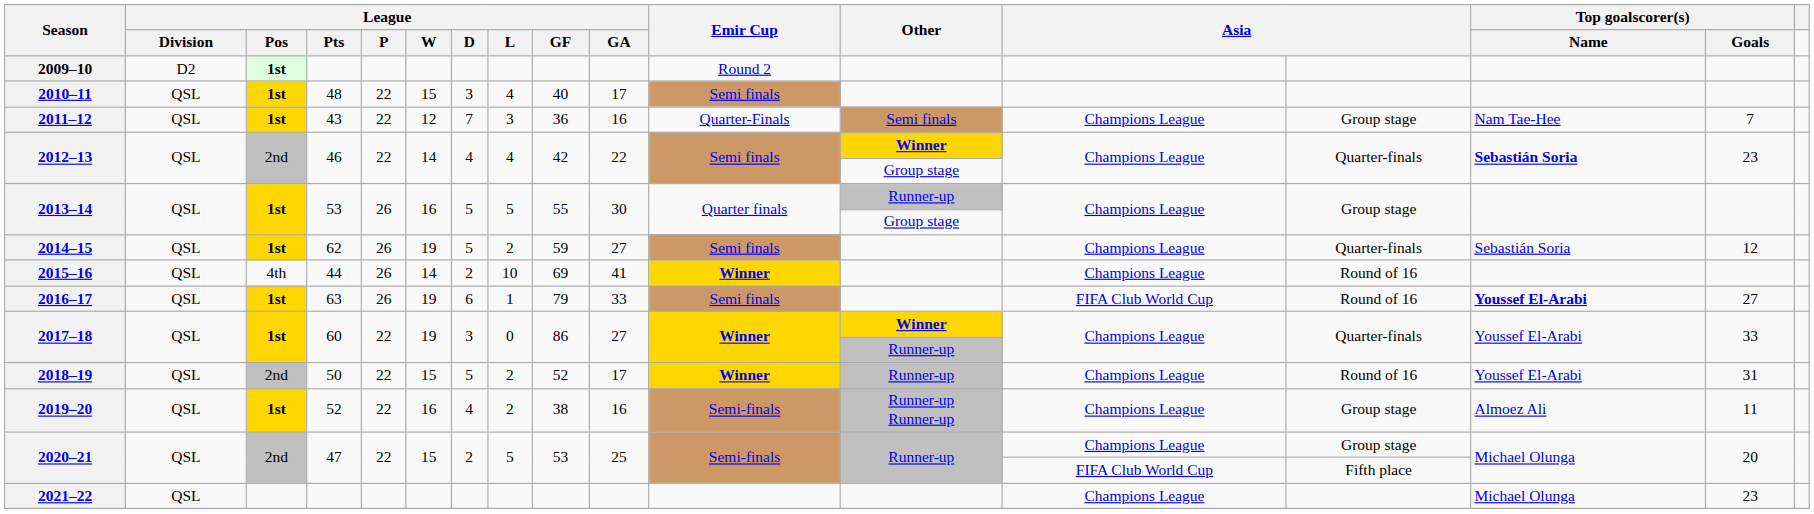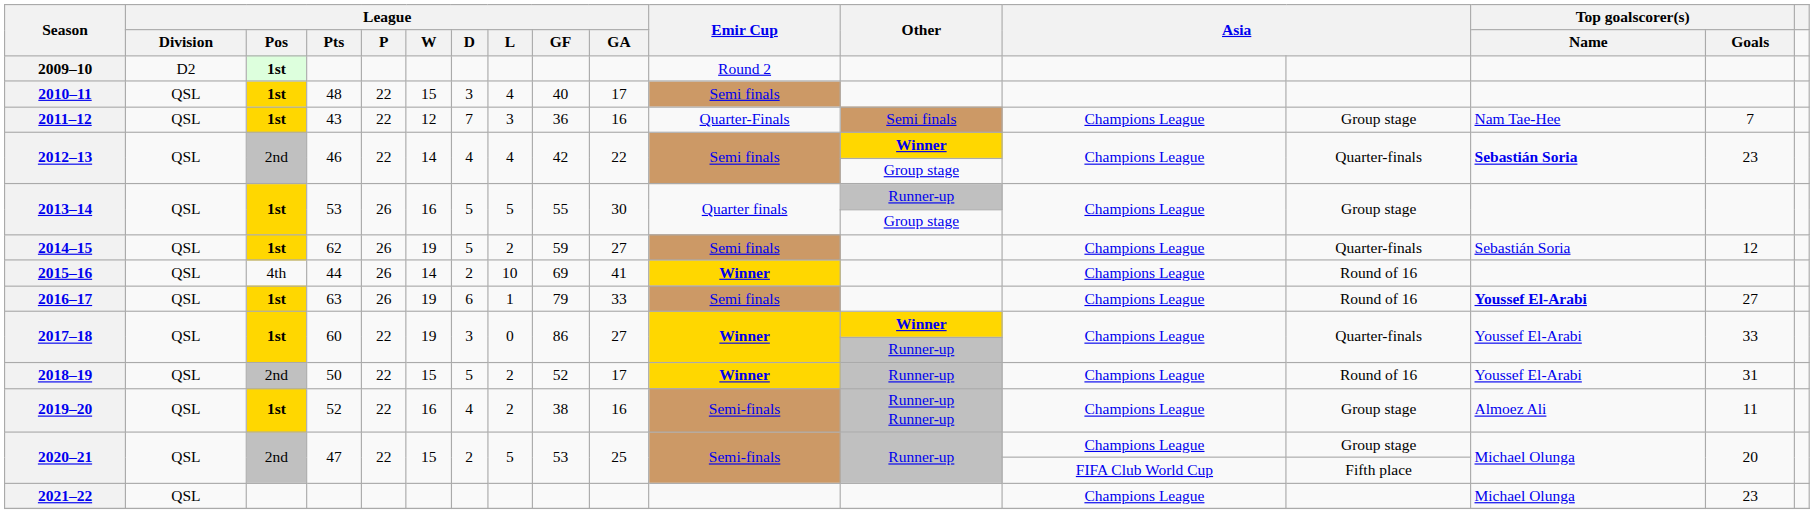 <table class="wikitable" style="text-align:center; font-size:85%;width:100%; text-align:center">
 <tr>
 <th rowspan=2>Season</th>
 <th colspan=9>League</th>
 <th rowspan=2><a href='#'>Emir Cup</a></th>
 <th rowspan=2>Other</th>
 <th rowspan=2 colspan=2><a href='#'>Asia</a></th>
 <th colspan=2>Top goalscorer(s)</th>
 <th colspan=2></th>
 </tr>
 <tr>
 <th>Division</th>
 <th>Pos</th>
 <th>Pts</th>
 <th>P</th>
 <th>W</th>
 <th>D</th>
 <th>L</th>
 <th>GF</th>
 <th>GA</th>
 <th>Name</th>
 <th>Goals</th>
 </tr>
 <tr>
 <th>2009–10</th>
 <td>D2</td>
 <td bgcolor="#DDFFDD"><strong>1st</strong></td>
 <td></td>
 <td></td>
 <td></td>
 <td></td>
 <td></td>
 <td></td>
 <td></td>
 <td><a href='#'>Round 2</a></td>
 <td></td>
 <td></td>
 <td></td>
 <td align=left></td>
 <td></td>
 <td></td>
 </tr>
 <tr>
 <th><a href='#'>2010–11</a></th>
 <td>QSL</td>
 <td bgcolor=gold><strong>1st</strong></td>
 <td>48</td>
 <td>22</td>
 <td>15</td>
 <td>3</td>
 <td>4</td>
 <td>40</td>
 <td>17</td>
 <td bgcolor=#cc9966><a href='#'>Semi finals</a></td>
 <td></td>
 <td></td>
 <td></td>
 <td align=left></td>
 <td></td>
 <td></td>
 </tr>
 <tr>
 <th><a href='#'>2011–12</a></th>
 <td>QSL</td>
 <td bgcolor=gold><strong>1st</strong></td>
 <td>43</td>
 <td>22</td>
 <td>12</td>
 <td>7</td>
 <td>3</td>
 <td>36</td>
 <td>16</td>
 <td><a href='#'>Quarter-Finals</a></td>
 <td bgcolor=#cc9966><a href='#'>Semi finals</a></td>
 <td><a href='#'>Champions League</a></td>
 <td>Group stage</td>
 <td align=left><a href='#'>Nam Tae-Hee</a></td>
 <td>7</td>
 <td></td>
 </tr>
 <tr>
 <th rowspan="2"><a href='#'>2012–13</a></th>
 <td rowspan="2">QSL</td>
 <td rowspan="2" bgcolor=silver>2nd</td>
 <td rowspan="2">46</td>
 <td rowspan="2">22</td>
 <td rowspan="2">14</td>
 <td rowspan="2">4</td>
 <td rowspan="2">4</td>
 <td rowspan="2">42</td>
 <td rowspan="2">22</td>
 <td rowspan="2" bgcolor=#cc9966><a href='#'>Semi finals</a></td>
 <td bgcolor=gold><a href='#'><strong>Winner</strong></a></td>
 <td rowspan="2"><a href='#'>Champions League</a></td>
 <td rowspan="2">Quarter-finals</td>
 <td rowspan="2" align=left><strong><a href='#'>Sebastián Soria</a></strong></td>
 <td rowspan="2">23</td>
 <td rowspan="2"></td>
 </tr>
 <tr>
 <td><a href='#'>Group stage</a></td>
 </tr>
 <tr>
 <th rowspan="2"><a href='#'>2013–14</a></th>
 <td rowspan="2">QSL</td>
 <td rowspan="2" bgcolor=gold><strong>1st</strong></td>
 <td rowspan="2">53</td>
 <td rowspan="2">26</td>
 <td rowspan="2">16</td>
 <td rowspan="2">5</td>
 <td rowspan="2">5</td>
 <td rowspan="2">55</td>
 <td rowspan="2">30</td>
 <td rowspan="2"><a href='#'>Quarter finals</a></td>
 <td bgcolor=silver><a href='#'>Runner-up</a></td>
 <td rowspan="2"><a href='#'>Champions League</a></td>
 <td rowspan="2">Group stage</td>
 <td rowspan="2" align=left></td>
 <td rowspan="2"></td>
 <td rowspan="2"></td>
 </tr>
 <tr>
 <td><a href='#'>Group stage</a></td>
 </tr>
 <tr>
 <th><a href='#'>2014–15</a></th>
 <td>QSL</td>
 <td bgcolor=gold><strong>1st</strong></td>
 <td>62</td>
 <td>26</td>
 <td>19</td>
 <td>5</td>
 <td>2</td>
 <td>59</td>
 <td>27</td>
 <td bgcolor=#cc9966><a href='#'>Semi finals</a></td>
 <td></td>
 <td><a href='#'>Champions League</a></td>
 <td>Quarter-finals</td>
 <td align=left><a href='#'>Sebastián Soria</a></td>
 <td>12</td>
 <td></td>
 </tr>
 <tr>
 <th><a href='#'>2015–16</a></th>
 <td>QSL</td>
 <td>4th</td>
 <td>44</td>
 <td>26</td>
 <td>14</td>
 <td>2</td>
 <td>10</td>
 <td>69</td>
 <td>41</td>
 <td bgcolor=gold><a href='#'><strong>Winner</strong></a></td>
 <td></td>
 <td><a href='#'>Champions League</a></td>
 <td>Round of 16</td>
 <td align=left></td>
 <td></td>
 <td></td>
 </tr>
 <tr>
 <th><a href='#'>2016–17</a></th>
 <td>QSL</td>
 <td bgcolor=gold><strong>1st</strong></td>
 <td>63</td>
 <td>26</td>
 <td>19</td>
 <td>6</td>
 <td>1</td>
 <td>79</td>
 <td>33</td>
 <td bgcolor=#cc9966><a href='#'>Semi finals</a></td>
 <td></td>
-<td><a href='#'>FIFA Club World Cup</a></td>
+<td><a href='#'>Champions League</a></td>
 <td>Round of 16</td>
 <td align=left><strong><a href='#'>Youssef El-Arabi</a></strong></td>
 <td>27</td>
 <td></td>
 </tr>
 <tr>
 <th rowspan="2"><a href='#'>2017–18</a></th>
 <td rowspan="2">QSL</td>
 <td rowspan="2" bgcolor=gold><strong>1st</strong></td>
 <td rowspan="2">60</td>
 <td rowspan="2">22</td>
 <td rowspan="2">19</td>
 <td rowspan="2">3</td>
 <td rowspan="2">0</td>
 <td rowspan="2">86</td>
 <td rowspan="2">27</td>
 <td rowspan="2" bgcolor=gold><a href='#'><strong>Winner</strong></a></td>
 <td bgcolor=gold><a href='#'><strong>Winner</strong></a></td>
 <td rowspan="2"><a href='#'>Champions League</a></td>
 <td rowspan="2">Quarter-finals</td>
 <td rowspan="2" align=left><a href='#'>Youssef El-Arabi</a></td>
 <td rowspan="2">33</td>
 <td rowspan="2"></td>
 </tr>
 <tr>
 <td bgcolor=silver><a href='#'>Runner-up</a></td>
 </tr>
 <tr>
 <th><a href='#'>2018–19</a></th>
 <td>QSL</td>
 <td bgcolor=silver>2nd</td>
 <td>50</td>
 <td>22</td>
 <td>15</td>
 <td>5</td>
 <td>2</td>
 <td>52</td>
 <td>17</td>
 <td bgcolor=gold><a href='#'><strong>Winner</strong></a></td>
 <td bgcolor=silver><a href='#'>Runner-up</a></td>
 <td><a href='#'>Champions League</a></td>
 <td>Round of 16</td>
 <td align=left><a href='#'>Youssef El-Arabi</a></td>
 <td>31</td>
 <td></td>
 </tr>
 <tr>
 <th><a href='#'>2019–20</a></th>
 <td>QSL</td>
 <td bgcolor=gold><strong>1st</strong></td>
 <td>52</td>
 <td>22</td>
 <td>16</td>
 <td>4</td>
 <td>2</td>
 <td>38</td>
 <td>16</td>
 <td bgcolor=#cc9966><a href='#'>Semi-finals</a></td>
 <td bgcolor=silver><a href='#'>Runner-up</a><br><a href='#'>Runner-up</a></td>
 <td><a href='#'>Champions League</a></td>
 <td>Group stage</td>
 <td align=left><a href='#'>Almoez Ali</a></td>
 <td>11</td>
 <td></td>
 </tr>
 <tr>
 <th rowspan="2"><a href='#'>2020–21</a></th>
 <td rowspan="2">QSL</td>
 <td rowspan="2" bgcolor=silver>2nd</td>
 <td rowspan="2">47</td>
 <td rowspan="2">22</td>
 <td rowspan="2">15</td>
 <td rowspan="2">2</td>
 <td rowspan="2">5</td>
 <td rowspan="2">53</td>
 <td rowspan="2">25</td>
 <td rowspan="2" bgcolor=#cc9966><a href='#'>Semi-finals</a></td>
 <td rowspan="2" bgcolor=silver><a href='#'>Runner-up</a></td>
 <td><a href='#'>Champions League</a></td>
 <td>Group stage</td>
 <td rowspan="2" align=left><a href='#'>Michael Olunga</a></td>
 <td rowspan="2">20</td>
 <td rowspan="2"></td>
 </tr>
 <tr>
 <td><a href='#'>FIFA Club World Cup</a></td>
 <td>Fifth place</td>
 </tr>
 <tr>
 <th><a href='#'>2021–22</a></th>
 <td>QSL</td>
 <td></td>
 <td></td>
 <td></td>
 <td></td>
 <td></td>
 <td></td>
 <td></td>
 <td></td>
 <td></td>
 <td></td>
 <td><a href='#'>Champions League</a></td>
 <td></td>
 <td align=left><a href='#'>Michael Olunga</a></td>
 <td>23</td>
 <td></td>
 </tr>
 <tr>
 </tr>
 </table>
